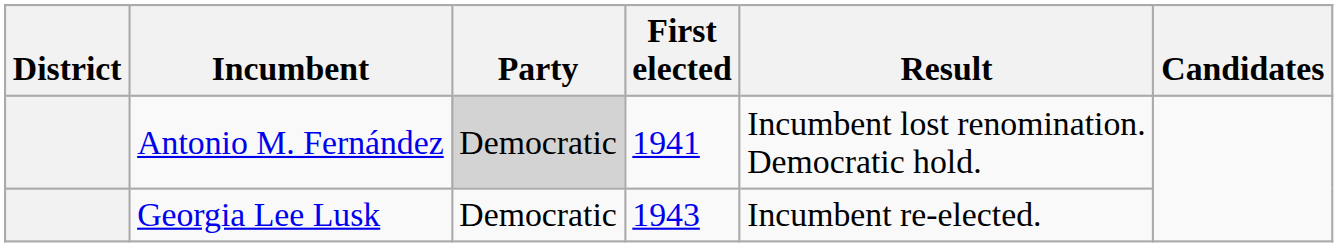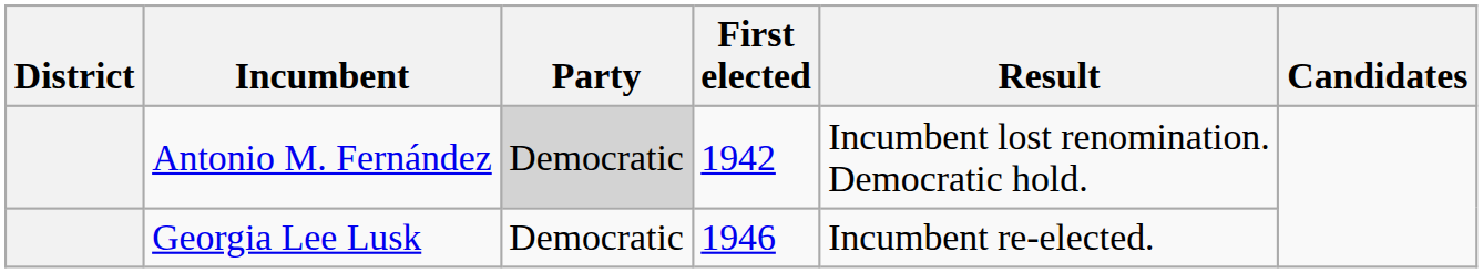 <table class=wikitable>
 <tr valign=bottom>
 <th>District</th>
 <th>Incumbent</th>
 <th>Party</th>
 <th>First<br>elected</th>
 <th>Result</th>
 <th>Candidates</th>
 </tr>
 <tr>
 <th></th>
 <td><a href='#'>Antonio M. Fernández</a></td>
 <td style="background: lightgrey;">Democratic</td>
-<td><a href='#'>1941</a></td>
+<td><a href='#'>1942</a></td>
 <td>Incumbent lost renomination.<br>Democratic hold.</td>
 <td rowspan=2 nowrap></td>
 </tr>
 <tr>
 <th></th>
 <td><a href='#'>Georgia Lee Lusk</a></td>
 <td>Democratic</td>
-<td><a href='#'>1943</a></td>
+<td><a href='#'>1946</a></td>
 <td>Incumbent re-elected.</td>
 </tr>
 </table>
